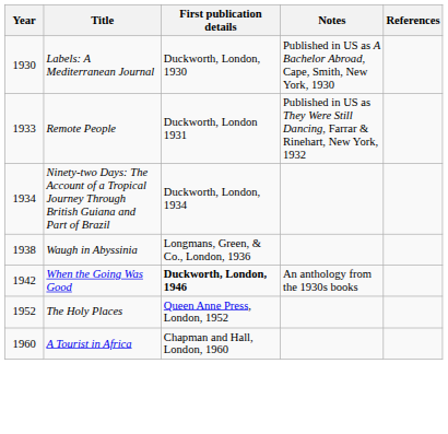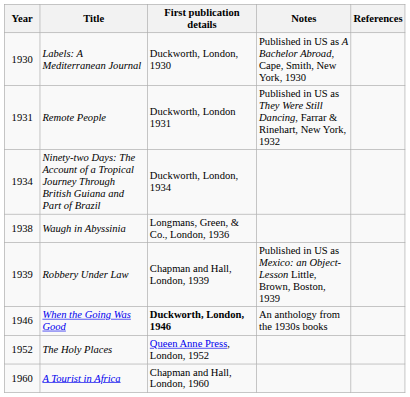 <table class= "wikitable sortable">
 <tr>
 <th width= "70">Year</th>
 <th width= "250">Title</th>
 <th width= "280">First publication details</th>
 <th width= "250">Notes</th>
 <th width= "50">References</th>
 </tr>
 <tr>
 <td align= "center">1930</td>
 <td><em>Labels: A Mediterranean Journal</em></td>
 <td>Duckworth, London, 1930</td>
 <td>Published in US as <em>A Bachelor Abroad</em>, Cape, Smith, New York, 1930</td>
 <td></td>
 </tr>
 <tr>
-<td align= "center">1933</td>
+<td align= "center">1931</td>
 <td><em>Remote People</em></td>
 <td>Duckworth, London 1931</td>
 <td>Published in US as <em>They Were Still Dancing</em>, Farrar & Rinehart, New York, 1932</td>
 <td></td>
 </tr>
 <tr>
 <td align= "center">1934</td>
 <td><em>Ninety-two Days: The Account of a Tropical Journey Through British Guiana and Part of Brazil</em></td>
 <td>Duckworth, London, 1934</td>
 <td></td>
 <td></td>
 </tr>
 <tr>
 <td align= "center">1938</td>
 <td><em>Waugh in Abyssinia</em></td>
 <td>Longmans, Green, & Co., London, 1936</td>
 <td></td>
 <td></td>
 </tr>
 <tr>
-<td align= "center">1942</td>
+<td align= "center">1939</td>
+<td><em>Robbery Under Law</em></td>
+<td>Chapman and Hall, London, 1939</td>
+<td>Published in US as <em>Mexico: an Object-Lesson</em> Little, Brown, Boston, 1939</td>
+<td></td>
+</tr>
+<tr>
+<td align= "center">1946</td>
 <td><em><a href='#'>When the Going Was Good</a></em></td>
 <td><strong>Duckworth, London, 1946</strong></td>
 <td>An anthology from the 1930s books</td>
 <td></td>
 </tr>
 <tr>
 <td align= "center">1952</td>
 <td><em>The Holy Places</em></td>
 <td><a href='#'>Queen Anne Press</a>, London, 1952</td>
 <td></td>
 <td></td>
 </tr>
 <tr>
 <td align= "center">1960</td>
 <td><em><a href='#'>A Tourist in Africa</a></em></td>
 <td>Chapman and Hall, London, 1960</td>
 <td></td>
 <td></td>
 </tr>
 </table>
